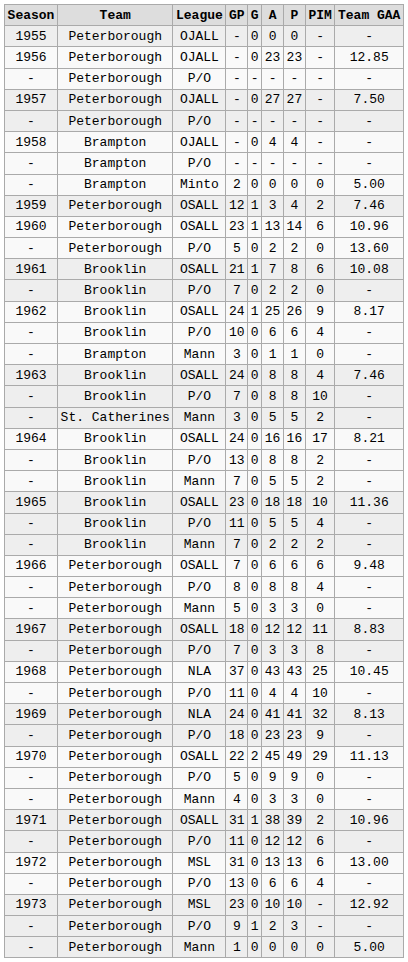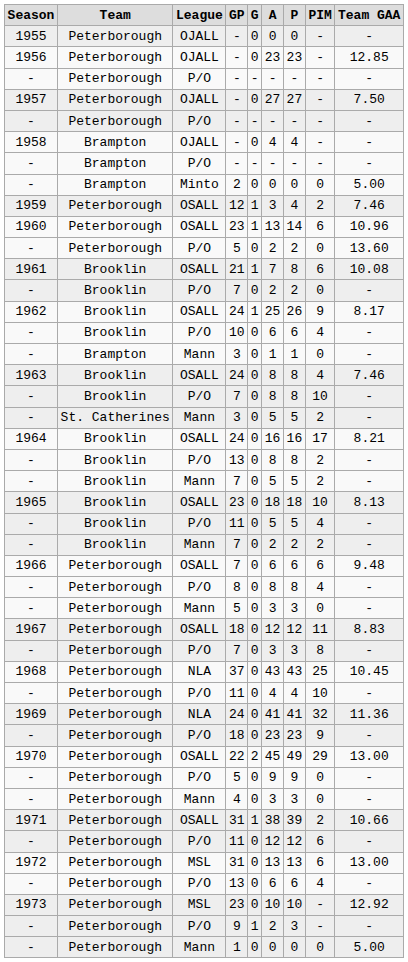 <table class="wikitable">
 <tr align="center"  bgcolor="#dddddd">
 <td><strong>Season</strong></td>
 <td><strong>Team</strong></td>
 <td><strong>League</strong></td>
 <td><strong>GP</strong></td>
 <td><strong>G</strong></td>
 <td><strong>A</strong></td>
 <td><strong>P</strong></td>
 <td><strong>PIM</strong></td>
 <td><strong>Team GAA</strong></td>
 </tr>
 <tr align="center" bgcolor="#eeeeee">
 <td>1955</td>
 <td>Peterborough</td>
 <td>OJALL</td>
 <td>-</td>
 <td>0</td>
 <td>0</td>
 <td>0</td>
 <td>-</td>
 <td>-</td>
 </tr>
 <tr align="center">
 <td>1956</td>
 <td>Peterborough</td>
 <td>OJALL</td>
 <td>-</td>
 <td>0</td>
 <td>23</td>
 <td>23</td>
 <td>-</td>
 <td>12.85</td>
 </tr>
 <tr align="center">
 <td>-</td>
 <td>Peterborough</td>
 <td>P/O</td>
 <td>-</td>
 <td>-</td>
 <td>-</td>
 <td>-</td>
 <td>-</td>
 <td>-</td>
 </tr>
 <tr align="center" bgcolor="#eeeeee">
 <td>1957</td>
 <td>Peterborough</td>
 <td>OJALL</td>
 <td>-</td>
 <td>0</td>
 <td>27</td>
 <td>27</td>
 <td>-</td>
 <td>7.50</td>
 </tr>
 <tr align="center" bgcolor="#eeeeee">
 <td>-</td>
 <td>Peterborough</td>
 <td>P/O</td>
 <td>-</td>
 <td>-</td>
 <td>-</td>
 <td>-</td>
 <td>-</td>
 <td>-</td>
 </tr>
 <tr align="center">
 <td>1958</td>
 <td>Brampton</td>
 <td>OJALL</td>
 <td>-</td>
 <td>0</td>
 <td>4</td>
 <td>4</td>
 <td>-</td>
 <td>-</td>
 </tr>
 <tr align="center">
 <td>-</td>
 <td>Brampton</td>
 <td>P/O</td>
 <td>-</td>
 <td>-</td>
 <td>-</td>
 <td>-</td>
 <td>-</td>
 <td>-</td>
 </tr>
 <tr align="center">
 <td>-</td>
 <td>Brampton</td>
 <td>Minto</td>
 <td>2</td>
 <td>0</td>
 <td>0</td>
 <td>0</td>
 <td>0</td>
 <td>5.00</td>
 </tr>
 <tr align="center" bgcolor="#eeeeee">
 <td>1959</td>
 <td>Peterborough</td>
 <td>OSALL</td>
 <td>12</td>
 <td>1</td>
 <td>3</td>
 <td>4</td>
 <td>2</td>
 <td>7.46</td>
 </tr>
 <tr align="center">
 <td>1960</td>
 <td>Peterborough</td>
 <td>OSALL</td>
 <td>23</td>
 <td>1</td>
 <td>13</td>
 <td>14</td>
 <td>6</td>
 <td>10.96</td>
 </tr>
 <tr align="center">
 <td>-</td>
 <td>Peterborough</td>
 <td>P/O</td>
 <td>5</td>
 <td>0</td>
 <td>2</td>
 <td>2</td>
 <td>0</td>
 <td>13.60</td>
 </tr>
 <tr align="center" bgcolor="#eeeeee">
 <td>1961</td>
 <td>Brooklin</td>
 <td>OSALL</td>
 <td>21</td>
 <td>1</td>
 <td>7</td>
 <td>8</td>
 <td>6</td>
 <td>10.08</td>
 </tr>
 <tr align="center" bgcolor="#eeeeee">
 <td>-</td>
 <td>Brooklin</td>
 <td>P/O</td>
 <td>7</td>
 <td>0</td>
 <td>2</td>
 <td>2</td>
 <td>0</td>
 <td>-</td>
 </tr>
 <tr align="center">
 <td>1962</td>
 <td>Brooklin</td>
 <td>OSALL</td>
 <td>24</td>
 <td>1</td>
 <td>25</td>
 <td>26</td>
 <td>9</td>
 <td>8.17</td>
 </tr>
 <tr align="center">
 <td>-</td>
 <td>Brooklin</td>
 <td>P/O</td>
 <td>10</td>
 <td>0</td>
 <td>6</td>
 <td>6</td>
 <td>4</td>
 <td>-</td>
 </tr>
 <tr align="center">
 <td>-</td>
 <td>Brampton</td>
 <td>Mann</td>
 <td>3</td>
 <td>0</td>
 <td>1</td>
 <td>1</td>
 <td>0</td>
 <td>-</td>
 </tr>
 <tr align="center" bgcolor="#eeeeee">
 <td>1963</td>
 <td>Brooklin</td>
 <td>OSALL</td>
 <td>24</td>
 <td>0</td>
 <td>8</td>
 <td>8</td>
 <td>4</td>
 <td>7.46</td>
 </tr>
 <tr align="center" bgcolor="#eeeeee">
 <td>-</td>
 <td>Brooklin</td>
 <td>P/O</td>
 <td>7</td>
 <td>0</td>
 <td>8</td>
 <td>8</td>
 <td>10</td>
 <td>-</td>
 </tr>
 <tr align="center" bgcolor="#eeeeee">
 <td>-</td>
 <td>St. Catherines</td>
 <td>Mann</td>
 <td>3</td>
 <td>0</td>
 <td>5</td>
 <td>5</td>
 <td>2</td>
 <td>-</td>
 </tr>
 <tr align="center">
 <td>1964</td>
 <td>Brooklin</td>
 <td>OSALL</td>
 <td>24</td>
 <td>0</td>
 <td>16</td>
 <td>16</td>
 <td>17</td>
 <td>8.21</td>
 </tr>
 <tr align="center">
 <td>-</td>
 <td>Brooklin</td>
 <td>P/O</td>
 <td>13</td>
 <td>0</td>
 <td>8</td>
 <td>8</td>
 <td>2</td>
 <td>-</td>
 </tr>
 <tr align="center">
 <td>-</td>
 <td>Brooklin</td>
 <td>Mann</td>
 <td>7</td>
 <td>0</td>
 <td>5</td>
 <td>5</td>
 <td>2</td>
 <td>-</td>
 </tr>
 <tr align="center" bgcolor="#eeeeee">
 <td>1965</td>
 <td>Brooklin</td>
 <td>OSALL</td>
 <td>23</td>
 <td>0</td>
 <td>18</td>
 <td>18</td>
 <td>10</td>
-<td>11.36</td>
+<td>8.13</td>
 </tr>
 <tr align="center" bgcolor="#eeeeee">
 <td>-</td>
 <td>Brooklin</td>
 <td>P/O</td>
 <td>11</td>
 <td>0</td>
 <td>5</td>
 <td>5</td>
 <td>4</td>
 <td>-</td>
 </tr>
 <tr align="center" bgcolor="#eeeeee">
 <td>-</td>
 <td>Brooklin</td>
 <td>Mann</td>
 <td>7</td>
 <td>0</td>
 <td>2</td>
 <td>2</td>
 <td>2</td>
 <td>-</td>
 </tr>
 <tr align="center">
 <td>1966</td>
 <td>Peterborough</td>
 <td>OSALL</td>
 <td>7</td>
 <td>0</td>
 <td>6</td>
 <td>6</td>
 <td>6</td>
 <td>9.48</td>
 </tr>
 <tr align="center">
 <td>-</td>
 <td>Peterborough</td>
 <td>P/O</td>
 <td>8</td>
 <td>0</td>
 <td>8</td>
 <td>8</td>
 <td>4</td>
 <td>-</td>
 </tr>
 <tr align="center">
 <td>-</td>
 <td>Peterborough</td>
 <td>Mann</td>
 <td>5</td>
 <td>0</td>
 <td>3</td>
 <td>3</td>
 <td>0</td>
 <td>-</td>
 </tr>
 <tr align="center" bgcolor="#eeeeee">
 <td>1967</td>
 <td>Peterborough</td>
 <td>OSALL</td>
 <td>18</td>
 <td>0</td>
 <td>12</td>
 <td>12</td>
 <td>11</td>
 <td>8.83</td>
 </tr>
 <tr align="center" bgcolor="#eeeeee">
 <td>-</td>
 <td>Peterborough</td>
 <td>P/O</td>
 <td>7</td>
 <td>0</td>
 <td>3</td>
 <td>3</td>
 <td>8</td>
 <td>-</td>
 </tr>
 <tr align="center">
 <td>1968</td>
 <td>Peterborough</td>
 <td>NLA</td>
 <td>37</td>
 <td>0</td>
 <td>43</td>
 <td>43</td>
 <td>25</td>
 <td>10.45</td>
 </tr>
 <tr align="center">
 <td>-</td>
 <td>Peterborough</td>
 <td>P/O</td>
 <td>11</td>
 <td>0</td>
 <td>4</td>
 <td>4</td>
 <td>10</td>
 <td>-</td>
 </tr>
 <tr align="center" bgcolor="#eeeeee">
 <td>1969</td>
 <td>Peterborough</td>
 <td>NLA</td>
 <td>24</td>
 <td>0</td>
 <td>41</td>
 <td>41</td>
 <td>32</td>
-<td>8.13</td>
+<td>11.36</td>
 </tr>
 <tr align="center" bgcolor="#eeeeee">
 <td>-</td>
 <td>Peterborough</td>
 <td>P/O</td>
 <td>18</td>
 <td>0</td>
 <td>23</td>
 <td>23</td>
 <td>9</td>
 <td>-</td>
 </tr>
 <tr align="center">
 <td>1970</td>
 <td>Peterborough</td>
 <td>OSALL</td>
 <td>22</td>
 <td>2</td>
 <td>45</td>
 <td>49</td>
 <td>29</td>
-<td>11.13</td>
+<td>13.00</td>
 </tr>
 <tr align="center">
 <td>-</td>
 <td>Peterborough</td>
 <td>P/O</td>
 <td>5</td>
 <td>0</td>
 <td>9</td>
 <td>9</td>
 <td>0</td>
 <td>-</td>
 </tr>
 <tr align="center">
 <td>-</td>
 <td>Peterborough</td>
 <td>Mann</td>
 <td>4</td>
 <td>0</td>
 <td>3</td>
 <td>3</td>
 <td>0</td>
 <td>-</td>
 </tr>
 <tr align="center" bgcolor="#eeeeee">
 <td>1971</td>
 <td>Peterborough</td>
 <td>OSALL</td>
 <td>31</td>
 <td>1</td>
 <td>38</td>
 <td>39</td>
 <td>2</td>
-<td>10.96</td>
+<td>10.66</td>
 </tr>
 <tr align="center" bgcolor="#eeeeee">
 <td>-</td>
 <td>Peterborough</td>
 <td>P/O</td>
 <td>11</td>
 <td>0</td>
 <td>12</td>
 <td>12</td>
 <td>6</td>
 <td>-</td>
 </tr>
 <tr align="center">
 <td>1972</td>
 <td>Peterborough</td>
 <td>MSL</td>
 <td>31</td>
 <td>0</td>
 <td>13</td>
 <td>13</td>
 <td>6</td>
 <td>13.00</td>
 </tr>
 <tr align="center">
 <td>-</td>
 <td>Peterborough</td>
 <td>P/O</td>
 <td>13</td>
 <td>0</td>
 <td>6</td>
 <td>6</td>
 <td>4</td>
 <td>-</td>
 </tr>
 <tr align="center" bgcolor="#eeeeee">
 <td>1973</td>
 <td>Peterborough</td>
 <td>MSL</td>
 <td>23</td>
 <td>0</td>
 <td>10</td>
 <td>10</td>
 <td>-</td>
 <td>12.92</td>
 </tr>
 <tr align="center" bgcolor="#eeeeee">
 <td>-</td>
 <td>Peterborough</td>
 <td>P/O</td>
 <td>9</td>
 <td>1</td>
 <td>2</td>
 <td>3</td>
 <td>-</td>
 <td>-</td>
 </tr>
 <tr align="center" bgcolor="#eeeeee">
 <td>-</td>
 <td>Peterborough</td>
 <td>Mann</td>
 <td>1</td>
 <td>0</td>
 <td>0</td>
 <td>0</td>
 <td>0</td>
 <td>5.00</td>
 </tr>
 </table>
